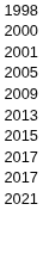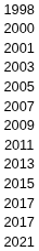 <table>
 <tr>
 <td align=center>1998</td>
 <td></td>
 <td></td>
 <td></td>
 </tr>
 <tr>
 <td align=center>2000</td>
 <td></td>
 <td></td>
 <td></td>
 </tr>
 <tr>
 <td align=center>2001</td>
 <td></td>
 <td></td>
 <td></td>
 </tr>
 <tr>
+<td align=center>2003</td>
+<td></td>
+<td></td>
+<td></td>
+</tr>
+<tr>
 <td align=center>2005</td>
 <td></td>
 <td></td>
 <td></td>
 </tr>
 <tr>
+<td align=center>2007</td>
+<td></td>
+<td></td>
+<td></td>
+</tr>
+<tr>
 <td align=center>2009</td>
+<td></td>
+<td></td>
+<td></td>
+</tr>
+<tr>
+<td align=center>2011</td>
 <td></td>
 <td></td>
 <td></td>
 </tr>
 <tr>
 <td align=center>2013</td>
 <td></td>
 <td></td>
 <td></td>
 </tr>
 <tr>
 <td align=center>2015</td>
 <td></td>
 <td></td>
 <td></td>
 </tr>
 <tr>
 <td align=center>2017</td>
 <td></td>
 <td></td>
 <td></td>
 </tr>
 <tr>
 <td align=center>2017</td>
 <td></td>
 <td></td>
 <td></td>
 </tr>
 <tr>
 <td align=center>2021</td>
 <td></td>
 <td></td>
 <td></td>
 </tr>
 </table>
